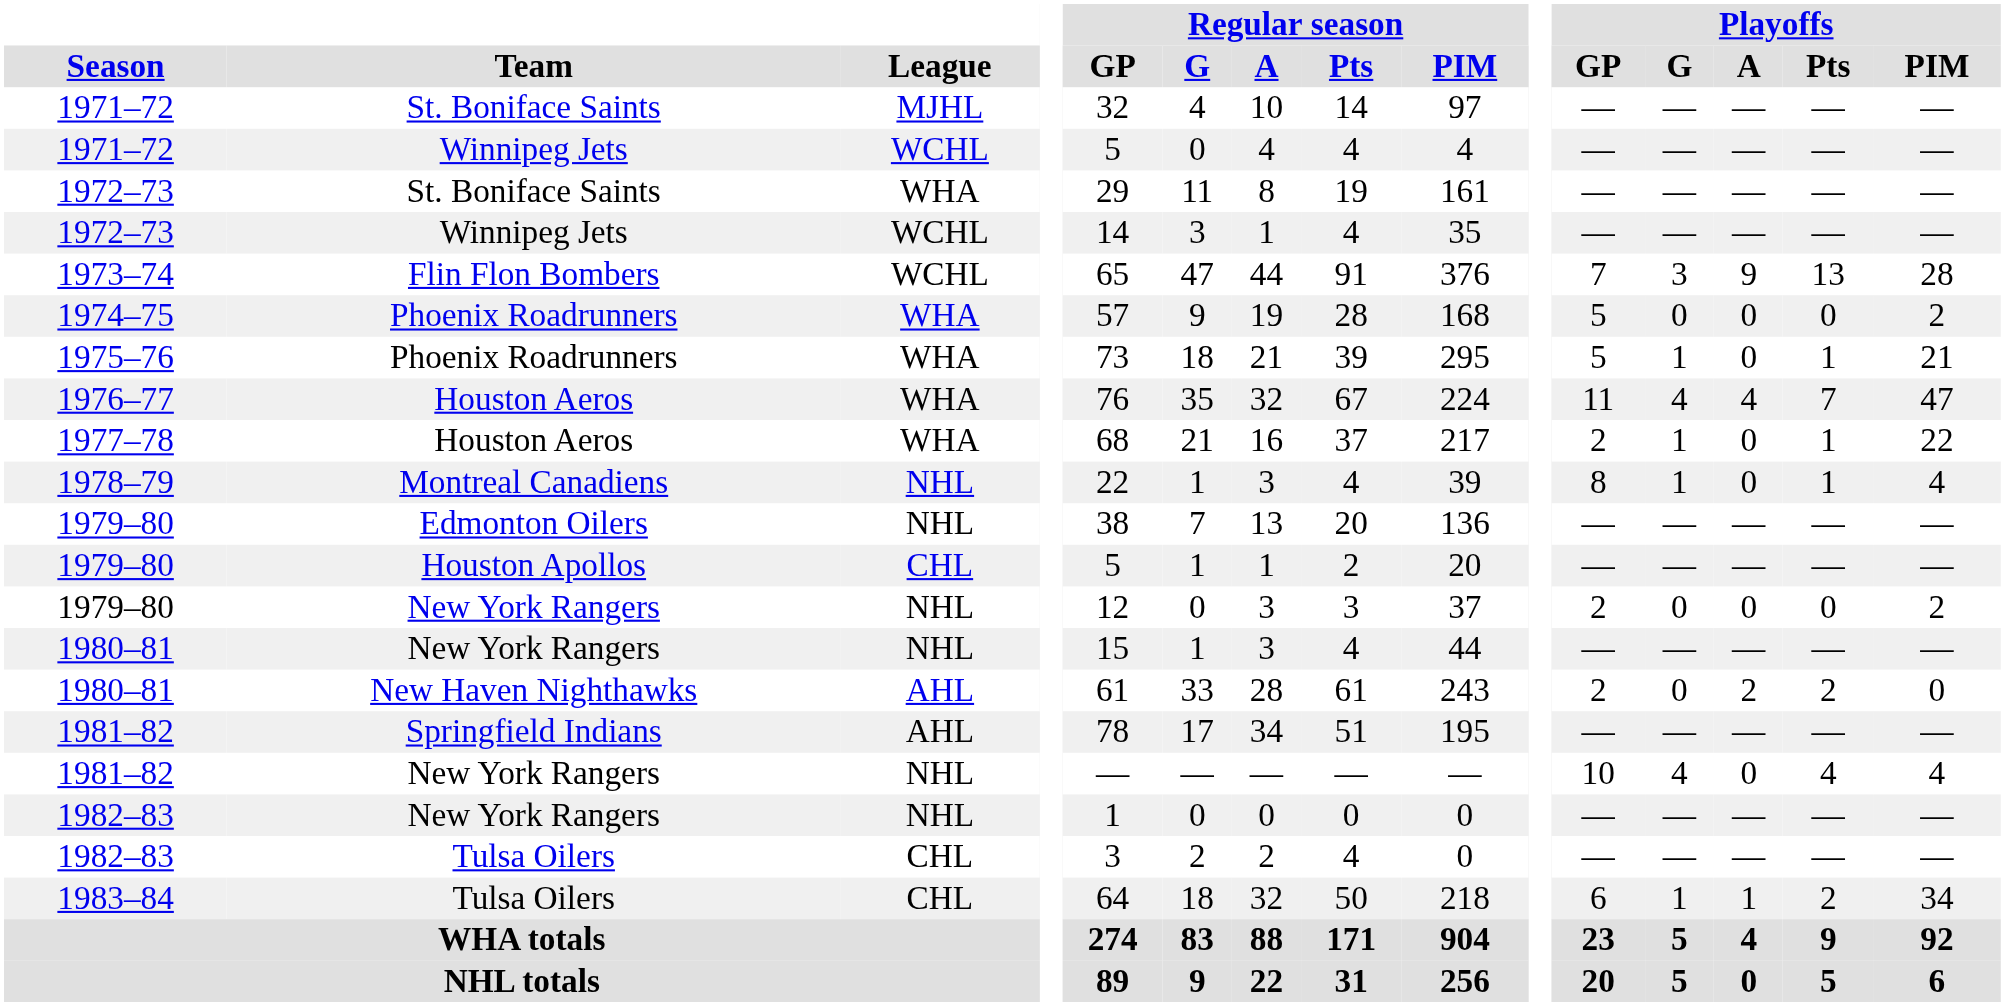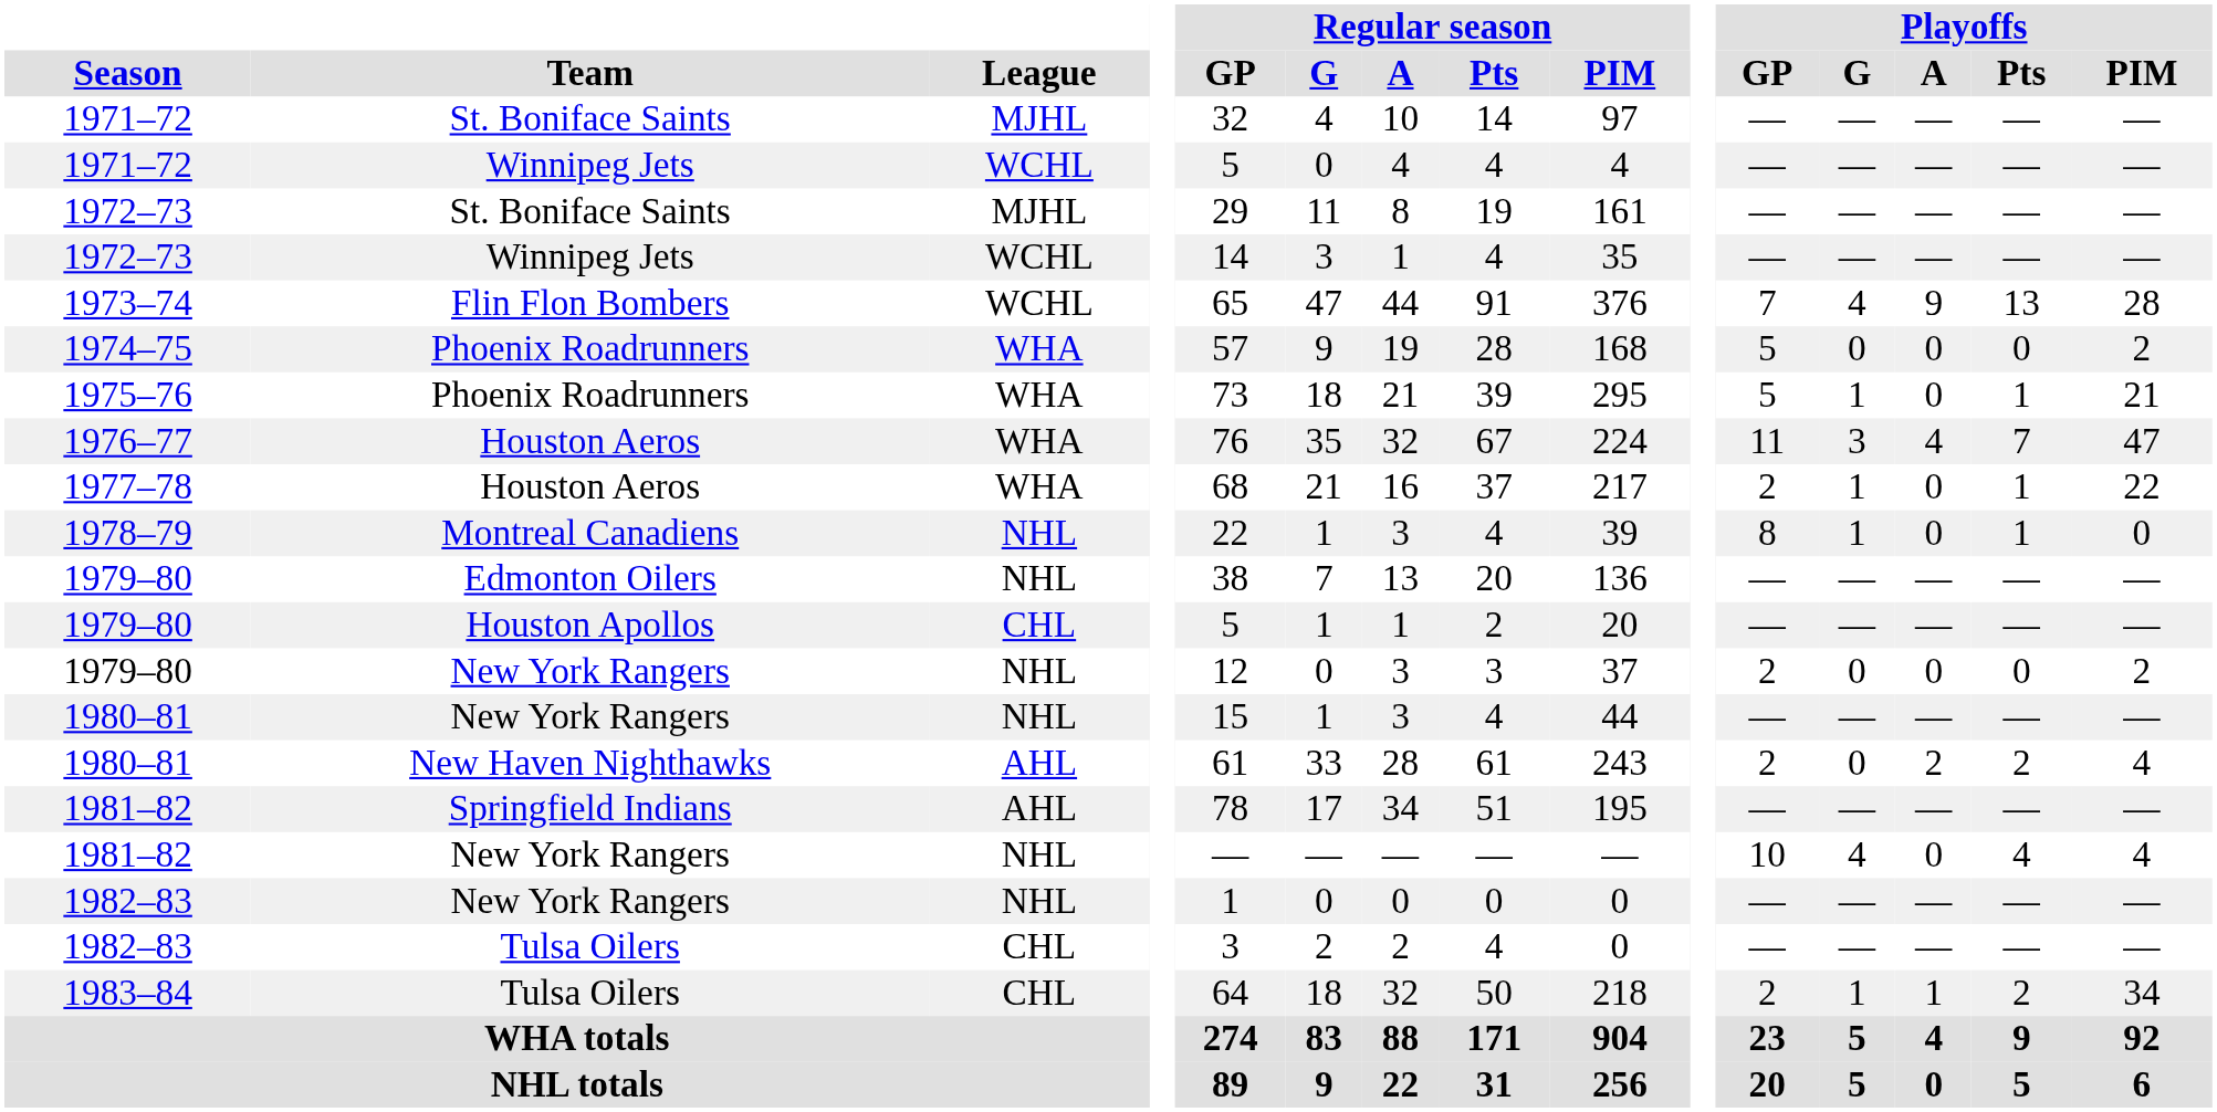 <table border="0" cellpadding="1" cellspacing="0" style="text-align:center; width:60em">
 <tr style="background:#e0e0e0;">
 <th colspan="3" style="background:#fff;"> </th>
 <th rowspan="99" style="background:#fff;"> </th>
 <th colspan="5"><a href='#'>Regular season</a></th>
 <th rowspan="99" style="background:#fff;"> </th>
 <th colspan="5"><a href='#'>Playoffs</a></th>
 </tr>
 <tr style="background:#e0e0e0;">
 <th><a href='#'>Season</a></th>
 <th>Team</th>
 <th>League</th>
 <th>GP</th>
 <th><a href='#'>G</a></th>
 <th><a href='#'>A</a></th>
 <th><a href='#'>Pts</a></th>
 <th><a href='#'>PIM</a></th>
 <th>GP</th>
 <th>G</th>
 <th>A</th>
 <th>Pts</th>
 <th>PIM</th>
 </tr>
 <tr>
 <td><a href='#'>1971–72</a></td>
 <td><a href='#'>St. Boniface Saints</a></td>
 <td><a href='#'>MJHL</a></td>
 <td>32</td>
 <td>4</td>
 <td>10</td>
 <td>14</td>
 <td>97</td>
 <td>—</td>
 <td>—</td>
 <td>—</td>
 <td>—</td>
 <td>—</td>
 </tr>
 <tr style="background:#f0f0f0;">
 <td><a href='#'>1971–72</a></td>
 <td><a href='#'>Winnipeg Jets</a></td>
 <td><a href='#'>WCHL</a></td>
 <td>5</td>
 <td>0</td>
 <td>4</td>
 <td>4</td>
 <td>4</td>
 <td>—</td>
 <td>—</td>
 <td>—</td>
 <td>—</td>
 <td>—</td>
 </tr>
 <tr>
 <td><a href='#'>1972–73</a></td>
 <td>St. Boniface Saints</td>
-<td>WHA</td>
+<td>MJHL</td>
 <td>29</td>
 <td>11</td>
 <td>8</td>
 <td>19</td>
 <td>161</td>
 <td>—</td>
 <td>—</td>
 <td>—</td>
 <td>—</td>
 <td>—</td>
 </tr>
 <tr style="background:#f0f0f0;">
 <td><a href='#'>1972–73</a></td>
 <td>Winnipeg Jets</td>
 <td>WCHL</td>
 <td>14</td>
 <td>3</td>
 <td>1</td>
 <td>4</td>
 <td>35</td>
 <td>—</td>
 <td>—</td>
 <td>—</td>
 <td>—</td>
 <td>—</td>
 </tr>
 <tr>
 <td><a href='#'>1973–74</a></td>
 <td><a href='#'>Flin Flon Bombers</a></td>
 <td>WCHL</td>
 <td>65</td>
 <td>47</td>
 <td>44</td>
 <td>91</td>
 <td>376</td>
 <td>7</td>
-<td>3</td>
+<td>4</td>
 <td>9</td>
 <td>13</td>
 <td>28</td>
 </tr>
 <tr style="background:#f0f0f0;">
 <td><a href='#'>1974–75</a></td>
 <td><a href='#'>Phoenix Roadrunners</a></td>
 <td><a href='#'>WHA</a></td>
 <td>57</td>
 <td>9</td>
 <td>19</td>
 <td>28</td>
 <td>168</td>
 <td>5</td>
 <td>0</td>
 <td>0</td>
 <td>0</td>
 <td>2</td>
 </tr>
 <tr>
 <td><a href='#'>1975–76</a></td>
 <td>Phoenix Roadrunners</td>
 <td>WHA</td>
 <td>73</td>
 <td>18</td>
 <td>21</td>
 <td>39</td>
 <td>295</td>
 <td>5</td>
 <td>1</td>
 <td>0</td>
 <td>1</td>
 <td>21</td>
 </tr>
 <tr style="background:#f0f0f0;">
 <td><a href='#'>1976–77</a></td>
 <td><a href='#'>Houston Aeros</a></td>
 <td>WHA</td>
 <td>76</td>
 <td>35</td>
 <td>32</td>
 <td>67</td>
 <td>224</td>
 <td>11</td>
-<td>4</td>
+<td>3</td>
 <td>4</td>
 <td>7</td>
 <td>47</td>
 </tr>
 <tr>
 <td><a href='#'>1977–78</a></td>
 <td>Houston Aeros</td>
 <td>WHA</td>
 <td>68</td>
 <td>21</td>
 <td>16</td>
 <td>37</td>
 <td>217</td>
 <td>2</td>
 <td>1</td>
 <td>0</td>
 <td>1</td>
 <td>22</td>
 </tr>
 <tr style="background:#f0f0f0;">
 <td><a href='#'>1978–79</a></td>
 <td><a href='#'>Montreal Canadiens</a></td>
 <td><a href='#'>NHL</a></td>
 <td>22</td>
 <td>1</td>
 <td>3</td>
 <td>4</td>
 <td>39</td>
 <td>8</td>
 <td>1</td>
 <td>0</td>
 <td>1</td>
-<td>4</td>
+<td>0</td>
 </tr>
 <tr>
 <td><a href='#'>1979–80</a></td>
 <td><a href='#'>Edmonton Oilers</a></td>
 <td>NHL</td>
 <td>38</td>
 <td>7</td>
 <td>13</td>
 <td>20</td>
 <td>136</td>
 <td>—</td>
 <td>—</td>
 <td>—</td>
 <td>—</td>
 <td>—</td>
 </tr>
 <tr style="background:#f0f0f0;">
 <td><a href='#'>1979–80</a></td>
 <td><a href='#'>Houston Apollos</a></td>
 <td><a href='#'>CHL</a></td>
 <td>5</td>
 <td>1</td>
 <td>1</td>
 <td>2</td>
 <td>20</td>
 <td>—</td>
 <td>—</td>
 <td>—</td>
 <td>—</td>
 <td>—</td>
 </tr>
 <tr>
 <td>1979–80</td>
 <td><a href='#'>New York Rangers</a></td>
 <td>NHL</td>
 <td>12</td>
 <td>0</td>
 <td>3</td>
 <td>3</td>
 <td>37</td>
 <td>2</td>
 <td>0</td>
 <td>0</td>
 <td>0</td>
 <td>2</td>
 </tr>
 <tr style="background:#f0f0f0;">
 <td><a href='#'>1980–81</a></td>
 <td>New York Rangers</td>
 <td>NHL</td>
 <td>15</td>
 <td>1</td>
 <td>3</td>
 <td>4</td>
 <td>44</td>
 <td>—</td>
 <td>—</td>
 <td>—</td>
 <td>—</td>
 <td>—</td>
 </tr>
 <tr>
 <td><a href='#'>1980–81</a></td>
 <td><a href='#'>New Haven Nighthawks</a></td>
 <td><a href='#'>AHL</a></td>
 <td>61</td>
 <td>33</td>
 <td>28</td>
 <td>61</td>
 <td>243</td>
 <td>2</td>
 <td>0</td>
 <td>2</td>
 <td>2</td>
-<td>0</td>
+<td>4</td>
 </tr>
 <tr style="background:#f0f0f0;">
 <td><a href='#'>1981–82</a></td>
 <td><a href='#'>Springfield Indians</a></td>
 <td>AHL</td>
 <td>78</td>
 <td>17</td>
 <td>34</td>
 <td>51</td>
 <td>195</td>
 <td>—</td>
 <td>—</td>
 <td>—</td>
 <td>—</td>
 <td>—</td>
 </tr>
 <tr>
 <td><a href='#'>1981–82</a></td>
 <td>New York Rangers</td>
 <td>NHL</td>
 <td>—</td>
 <td>—</td>
 <td>—</td>
 <td>—</td>
 <td>—</td>
 <td>10</td>
 <td>4</td>
 <td>0</td>
 <td>4</td>
 <td>4</td>
 </tr>
 <tr style="background:#f0f0f0;">
 <td><a href='#'>1982–83</a></td>
 <td>New York Rangers</td>
 <td>NHL</td>
 <td>1</td>
 <td>0</td>
 <td>0</td>
 <td>0</td>
 <td>0</td>
 <td>—</td>
 <td>—</td>
 <td>—</td>
 <td>—</td>
 <td>—</td>
 </tr>
 <tr>
 <td><a href='#'>1982–83</a></td>
 <td><a href='#'>Tulsa Oilers</a></td>
 <td>CHL</td>
 <td>3</td>
 <td>2</td>
 <td>2</td>
 <td>4</td>
 <td>0</td>
 <td>—</td>
 <td>—</td>
 <td>—</td>
 <td>—</td>
 <td>—</td>
 </tr>
 <tr style="background:#f0f0f0;">
 <td><a href='#'>1983–84</a></td>
 <td>Tulsa Oilers</td>
 <td>CHL</td>
 <td>64</td>
 <td>18</td>
 <td>32</td>
 <td>50</td>
 <td>218</td>
-<td>6</td>
+<td>2</td>
 <td>1</td>
 <td>1</td>
 <td>2</td>
 <td>34</td>
 </tr>
 <tr style="background:#e0e0e0;">
 <th colspan="3">WHA totals</th>
 <th>274</th>
 <th>83</th>
 <th>88</th>
 <th>171</th>
 <th>904</th>
 <th>23</th>
 <th>5</th>
 <th>4</th>
 <th>9</th>
 <th>92</th>
 </tr>
 <tr style="background:#e0e0e0;">
 <th colspan="3">NHL totals</th>
 <th>89</th>
 <th>9</th>
 <th>22</th>
 <th>31</th>
 <th>256</th>
 <th>20</th>
 <th>5</th>
 <th>0</th>
 <th>5</th>
 <th>6</th>
 </tr>
 </table>
